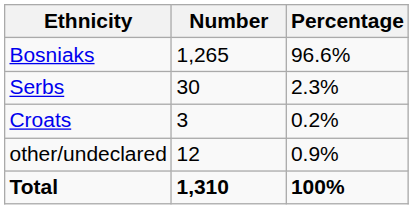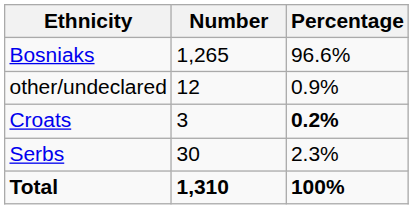 <table class="wikitable">
 <tr>
 <th width="100px">Ethnicity</th>
 <th width="80px">Number</th>
 <th width="80px">Percentage</th>
 </tr>
 <tr>
 <td><a href='#'>Bosniaks</a></td>
 <td>1,265</td>
 <td>96.6%</td>
 </tr>
 <tr>
-<td><a href='#'>Serbs</a></td>
-<td>30</td>
-<td>2.3%</td>
+<td>other/undeclared</td>
+<td>12</td>
+<td>0.9%</td>
 </tr>
 <tr>
 <td><a href='#'>Croats</a></td>
 <td>3</td>
-<td>0.2%</td>
+<td><strong>0.2%</strong></td>
 </tr>
 <tr>
-<td>other/undeclared</td>
-<td>12</td>
-<td>0.9%</td>
+<td><a href='#'>Serbs</a></td>
+<td>30</td>
+<td>2.3%</td>
 </tr>
 <tr>
 <td><strong>Total</strong></td>
 <td><strong>1,310</strong></td>
 <td><strong>100%</strong></td>
 </tr>
 </table>
